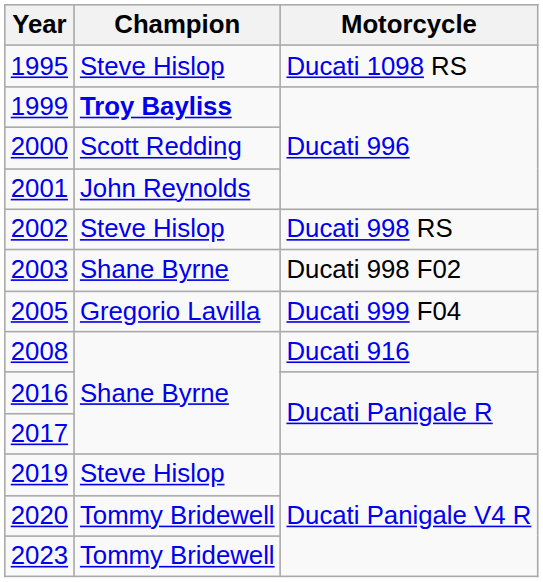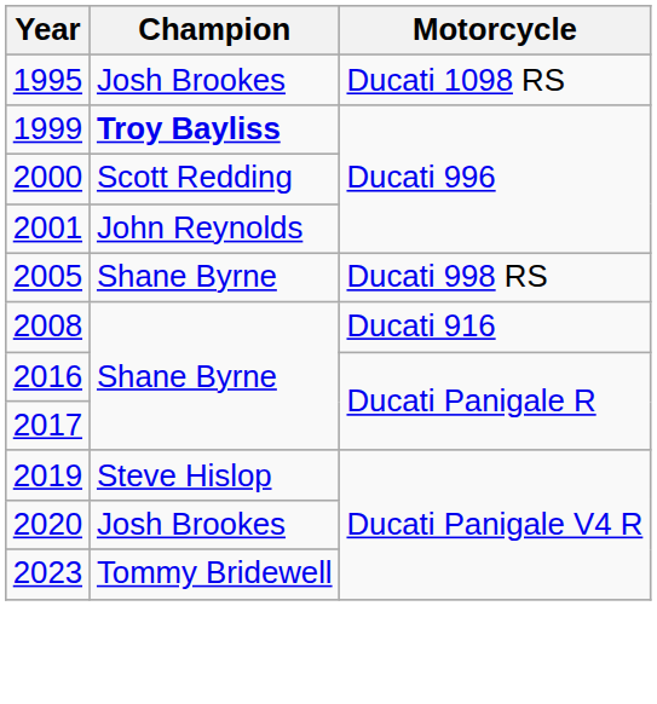 <table class="wikitable">
 <tr>
 <th>Year</th>
 <th>Champion</th>
 <th>Motorcycle</th>
 </tr>
 <tr>
 <td><a href='#'>1995</a></td>
-<td> <a href='#'>Steve Hislop</a></td>
+<td> <a href='#'>Josh Brookes</a></td>
 <td><a href='#'>Ducati 1098</a> RS</td>
 </tr>
 <tr>
 <td><a href='#'>1999</a></td>
 <td><strong> <a href='#'>Troy Bayliss</a></strong></td>
 <td rowspan="3"><a href='#'>Ducati 996</a></td>
 </tr>
 <tr>
 <td><a href='#'>2000</a></td>
 <td> <a href='#'>Scott Redding</a></td>
 </tr>
 <tr>
 <td><a href='#'>2001</a></td>
 <td> <a href='#'>John Reynolds</a></td>
 </tr>
 <tr>
-<td><a href='#'>2002</a></td>
-<td> <a href='#'>Steve Hislop</a></td>
+<td><a href='#'>2005</a></td>
+<td> <a href='#'>Shane Byrne</a></td>
 <td><a href='#'>Ducati 998</a> RS</td>
-</tr>
-<tr>
-<td><a href='#'>2003</a></td>
-<td> <a href='#'>Shane Byrne</a></td>
-<td>Ducati 998 F02</td>
-</tr>
-<tr>
-<td><a href='#'>2005</a></td>
-<td> <a href='#'>Gregorio Lavilla</a></td>
-<td><a href='#'>Ducati 999</a> F04</td>
 </tr>
 <tr>
 <td><a href='#'>2008</a></td>
 <td rowspan="3"> <a href='#'>Shane Byrne</a></td>
 <td><a href='#'>Ducati 916</a></td>
 </tr>
 <tr>
 <td><a href='#'>2016</a></td>
 <td rowspan="2"><a href='#'>Ducati Panigale R</a></td>
 </tr>
 <tr>
 <td><a href='#'>2017</a></td>
 </tr>
 <tr>
 <td><a href='#'>2019</a></td>
 <td> <a href='#'>Steve Hislop</a></td>
 <td rowspan="3"><a href='#'>Ducati Panigale V4 R</a></td>
 </tr>
 <tr>
 <td><a href='#'>2020</a></td>
-<td> <a href='#'>Tommy Bridewell</a></td>
+<td> <a href='#'>Josh Brookes</a></td>
 </tr>
 <tr>
 <td><a href='#'>2023</a></td>
 <td> <a href='#'>Tommy Bridewell</a></td>
 </tr>
 </table>
